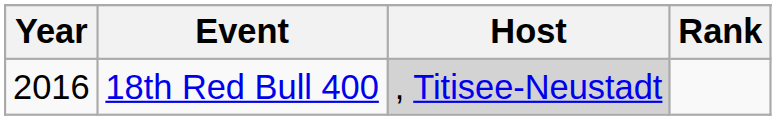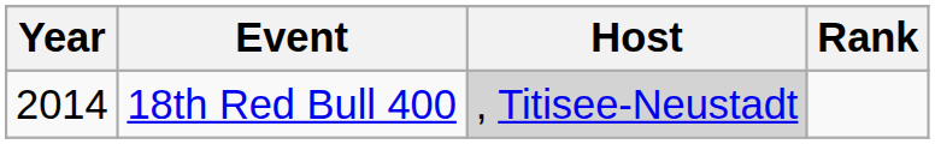 <table class="wikitable">
 <tr>
 </tr>
 <tr>
 <th>Year</th>
 <th>Event</th>
 <th>Host</th>
 <th>Rank</th>
 </tr>
 <tr>
-<td>2016</td>
+<td>2014</td>
 <td><a href='#'>18th Red Bull 400</a></td>
 <td style="background: lightgrey;">, <a href='#'>Titisee-Neustadt</a></td>
 <td></td>
 </tr>
 </table>
